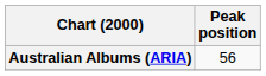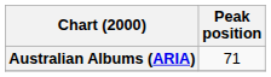 <table class="wikitable sortable plainrowheaders" style="text-align:center">
 <tr>
 <th scope="col">Chart (2000)</th>
 <th scope="col">Peak<br>position</th>
 </tr>
 <tr>
 <th scope="row">Australian Albums (<a href='#'>ARIA</a>)</th>
-<td>56</td>
+<td>71</td>
 </tr>
 <tr>
 </tr>
 <tr>
 </tr>
 </table>
